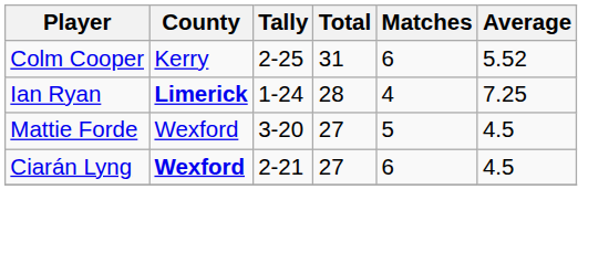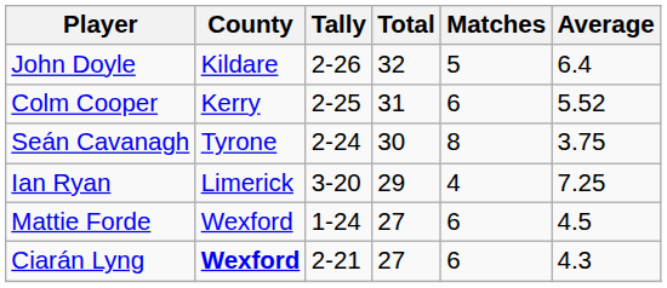 <table class="wikitable">
 <tr>
 <th>Player</th>
 <th>County</th>
 <th>Tally</th>
 <th>Total</th>
 <th>Matches</th>
 <th>Average</th>
 </tr>
 <tr>
+<td><a href='#'>John Doyle</a></td>
+<td><a href='#'>Kildare</a></td>
+<td>2-26</td>
+<td>32</td>
+<td>5</td>
+<td>6.4</td>
+</tr>
+<tr>
 <td><a href='#'>Colm Cooper</a></td>
 <td><a href='#'>Kerry</a></td>
 <td>2-25</td>
 <td>31</td>
 <td>6</td>
 <td>5.52</td>
 </tr>
 <tr>
+<td><a href='#'>Seán Cavanagh</a></td>
+<td><a href='#'>Tyrone</a></td>
+<td>2-24</td>
+<td>30</td>
+<td>8</td>
+<td>3.75</td>
+</tr>
+<tr>
 <td><a href='#'>Ian Ryan</a></td>
-<td><strong><a href='#'>Limerick</a></strong></td>
-<td>1-24</td>
-<td>28</td>
+<td><a href='#'>Limerick</a></td>
+<td>3-20</td>
+<td>29</td>
 <td>4</td>
 <td>7.25</td>
 </tr>
 <tr>
 <td><a href='#'>Mattie Forde</a></td>
 <td><a href='#'>Wexford</a></td>
-<td>3-20</td>
+<td>1-24</td>
 <td>27</td>
-<td>5</td>
+<td>6</td>
 <td>4.5</td>
 </tr>
 <tr>
 <td><a href='#'>Ciarán Lyng</a></td>
 <td><strong><a href='#'>Wexford</a></strong></td>
 <td>2-21</td>
 <td>27</td>
 <td>6</td>
-<td>4.5</td>
+<td>4.3</td>
 </tr>
 <tr>
 </tr>
 </table>
